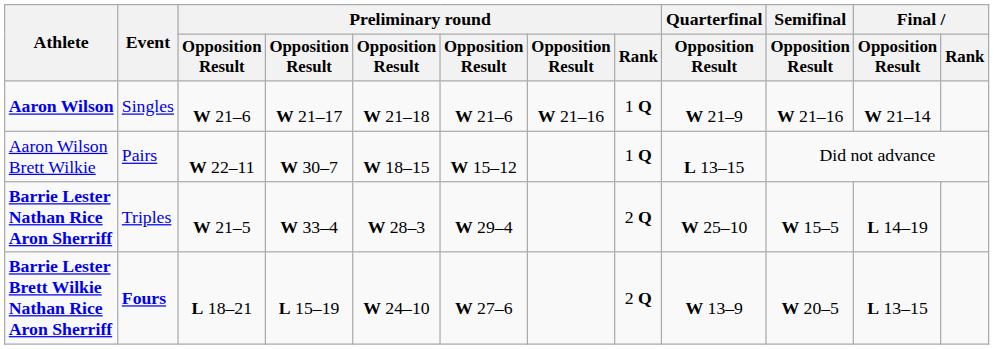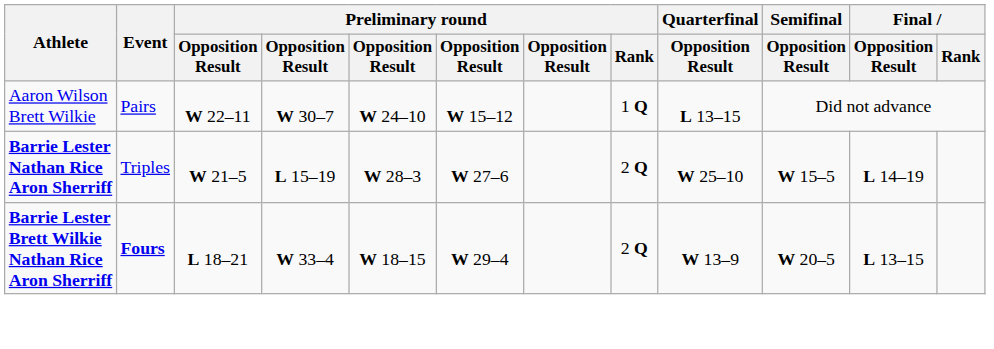 <table class=wikitable style=font-size:90%;text-align:center>
 <tr>
 <th rowspan=2>Athlete</th>
 <th rowspan=2>Event</th>
 <th colspan=6>Preliminary round</th>
 <th>Quarterfinal</th>
 <th>Semifinal</th>
 <th colspan=2>Final / </th>
 </tr>
 <tr style=font-size:95%>
 <th>Opposition<br>Result</th>
 <th>Opposition<br>Result</th>
 <th>Opposition<br>Result</th>
 <th>Opposition<br>Result</th>
 <th>Opposition<br>Result</th>
 <th>Rank</th>
 <th>Opposition<br>Result</th>
 <th>Opposition<br>Result</th>
 <th>Opposition<br>Result</th>
 <th>Rank</th>
 </tr>
 <tr>
-<td align=left><strong><a href='#'>Aaron Wilson</a></strong></td>
-<td align=left><a href='#'>Singles</a></td>
-<td><br><strong>W</strong> 21–6</td>
-<td><br><strong>W</strong> 21–17</td>
-<td><br><strong>W</strong> 21–18</td>
-<td><br><strong>W</strong> 21–6</td>
-<td><br><strong>W</strong> 21–16</td>
-<td>1 <strong>Q</strong></td>
-<td><br><strong>W</strong> 21–9</td>
-<td><br><strong>W</strong> 21–16</td>
-<td><br><strong>W</strong> 21–14</td>
-<td></td>
-</tr>
-<tr>
 <td align=left><a href='#'>Aaron Wilson</a><br><a href='#'>Brett Wilkie</a></td>
 <td align=left><a href='#'>Pairs</a></td>
 <td><br><strong>W</strong> 22–11</td>
 <td><br><strong>W</strong> 30–7</td>
-<td><br><strong>W</strong> 18–15</td>
+<td><br><strong>W</strong> 24–10</td>
 <td><br><strong>W</strong> 15–12</td>
 <td></td>
 <td>1 <strong>Q</strong></td>
 <td><br><strong>L</strong> 13–15</td>
 <td colspan=3>Did not advance</td>
 </tr>
 <tr>
 <td align=left><strong><a href='#'>Barrie Lester</a><br><a href='#'>Nathan Rice</a><br><a href='#'>Aron Sherriff</a></strong></td>
 <td align=left><a href='#'>Triples</a></td>
 <td><br><strong>W</strong> 21–5</td>
-<td><br><strong>W</strong> 33–4</td>
+<td><br><strong>L</strong> 15–19</td>
 <td><br><strong>W</strong> 28–3</td>
-<td><br><strong>W</strong> 29–4</td>
+<td><br><strong>W</strong> 27–6</td>
 <td></td>
 <td>2 <strong>Q</strong></td>
 <td><br><strong>W</strong> 25–10</td>
 <td><br><strong>W</strong> 15–5</td>
 <td><br><strong>L</strong> 14–19</td>
 <td></td>
 </tr>
 <tr>
 <td align=left><strong><a href='#'>Barrie Lester</a><br><a href='#'>Brett Wilkie</a><br> <a href='#'>Nathan Rice</a><br><a href='#'>Aron Sherriff</a></strong></td>
 <td align=left><strong><a href='#'>Fours</a></strong></td>
 <td><br><strong>L</strong> 18–21</td>
-<td><br><strong>L</strong> 15–19</td>
-<td><br><strong>W</strong> 24–10</td>
-<td><br><strong>W</strong> 27–6</td>
+<td><br><strong>W</strong> 33–4</td>
+<td><br><strong>W</strong> 18–15</td>
+<td><br><strong>W</strong> 29–4</td>
 <td></td>
 <td>2 <strong>Q</strong></td>
 <td><br><strong>W</strong> 13–9</td>
 <td><br><strong>W</strong> 20–5</td>
 <td><br><strong>L</strong> 13–15</td>
 <td></td>
 </tr>
 </table>
